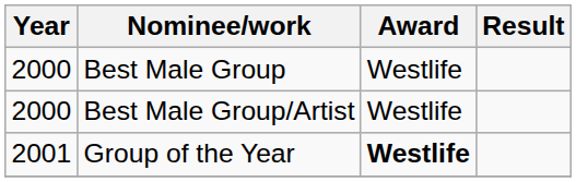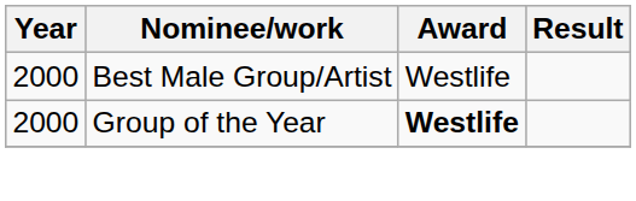 <table class="wikitable">
 <tr>
 <th>Year</th>
 <th>Nominee/work</th>
 <th>Award</th>
 <th>Result</th>
 </tr>
 <tr>
 <td>2000</td>
-<td>Best Male Group</td>
+<td>Best Male Group/Artist</td>
 <td>Westlife</td>
 <td></td>
 </tr>
 <tr>
 <td>2000</td>
-<td>Best Male Group/Artist</td>
-<td>Westlife</td>
-<td></td>
-</tr>
-<tr>
-<td>2001</td>
 <td>Group of the Year</td>
 <td><strong>Westlife</strong></td>
 <td></td>
 </tr>
 <tr>
 </tr>
 </table>
